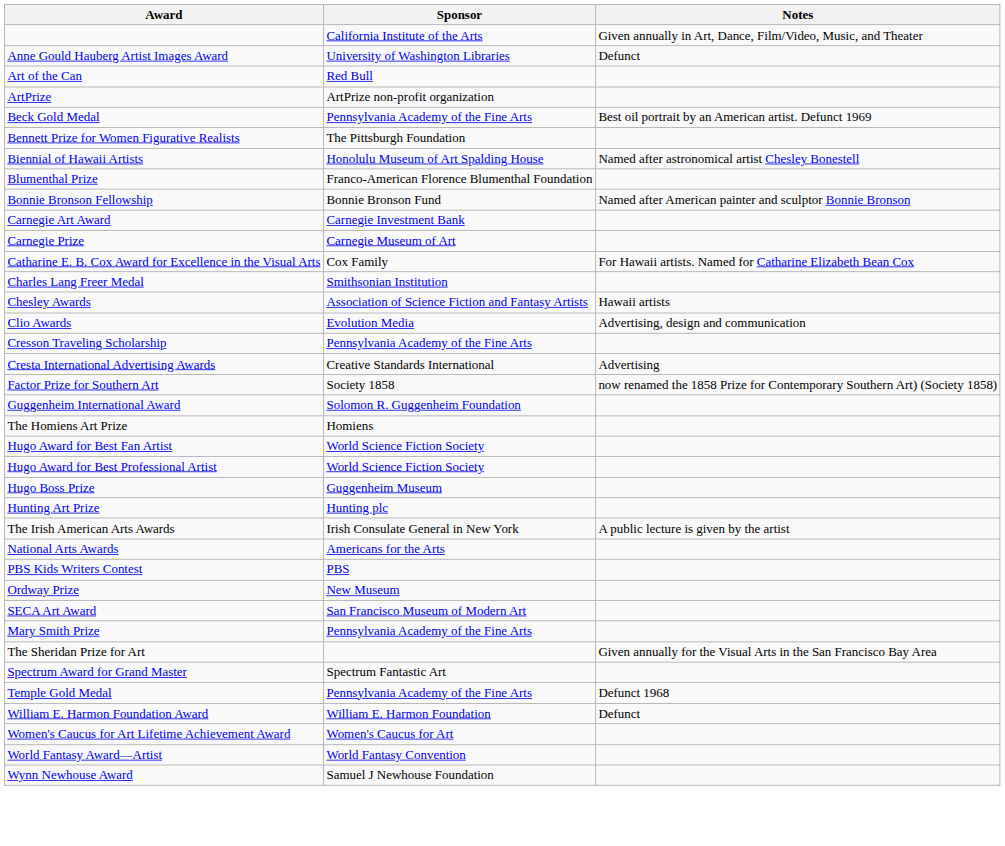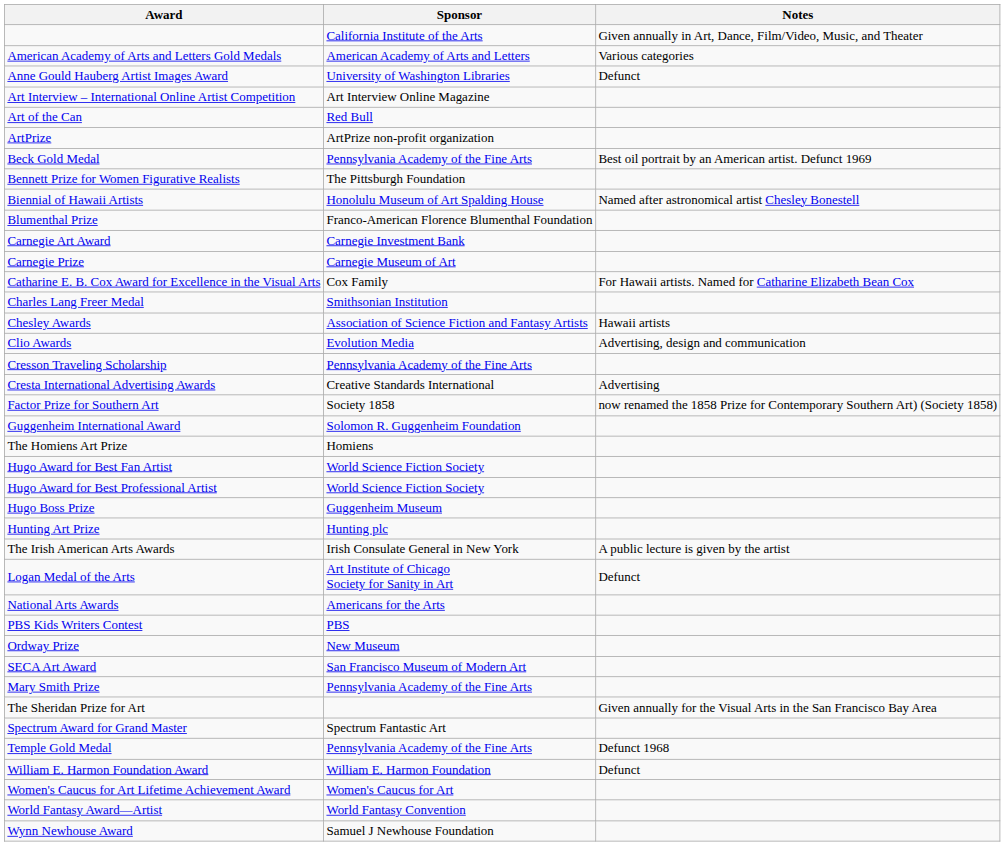 <table class="wikitable sortable">
 <tr>
 <th>Award</th>
 <th>Sponsor</th>
 <th>Notes</th>
 </tr>
 <tr>
 <td></td>
 <td><a href='#'>California Institute of the Arts</a></td>
 <td>Given annually in Art, Dance, Film/Video, Music, and Theater</td>
 </tr>
 <tr>
+<td><a href='#'>American Academy of Arts and Letters Gold Medals</a></td>
+<td><a href='#'>American Academy of Arts and Letters</a></td>
+<td>Various categories</td>
+</tr>
+<tr>
 <td><a href='#'>Anne Gould Hauberg Artist Images Award</a></td>
 <td><a href='#'>University of Washington Libraries</a></td>
 <td>Defunct</td>
+</tr>
+<tr>
+<td><a href='#'>Art Interview – International Online Artist Competition</a></td>
+<td>Art Interview Online Magazine</td>
+<td></td>
 </tr>
 <tr>
 <td><a href='#'>Art of the Can</a></td>
 <td><a href='#'>Red Bull</a></td>
 <td></td>
 </tr>
 <tr>
 <td><a href='#'>ArtPrize</a></td>
 <td>ArtPrize non-profit organization</td>
 <td></td>
 </tr>
 <tr>
 <td><a href='#'>Beck Gold Medal</a></td>
 <td><a href='#'>Pennsylvania Academy of the Fine Arts</a></td>
 <td>Best oil portrait by an American artist. Defunct 1969</td>
 </tr>
 <tr>
 <td><a href='#'>Bennett Prize for Women Figurative Realists</a></td>
 <td>The Pittsburgh Foundation</td>
 <td></td>
 </tr>
 <tr>
 <td><a href='#'>Biennial of Hawaii Artists</a></td>
 <td><a href='#'>Honolulu Museum of Art Spalding House</a></td>
 <td>Named after astronomical artist <a href='#'>Chesley Bonestell</a></td>
 </tr>
 <tr>
 <td><a href='#'>Blumenthal Prize</a></td>
 <td>Franco-American Florence Blumenthal Foundation</td>
 <td></td>
-</tr>
-<tr>
-<td><a href='#'>Bonnie Bronson Fellowship</a></td>
-<td>Bonnie Bronson Fund</td>
-<td>Named after American painter and sculptor <a href='#'>Bonnie Bronson</a></td>
 </tr>
 <tr>
 <td><a href='#'>Carnegie Art Award</a></td>
 <td><a href='#'>Carnegie Investment Bank</a></td>
 <td></td>
 </tr>
 <tr>
 <td><a href='#'>Carnegie Prize</a></td>
 <td><a href='#'>Carnegie Museum of Art</a></td>
 <td></td>
 </tr>
 <tr>
 <td><a href='#'>Catharine E. B. Cox Award for Excellence in the Visual Arts</a></td>
 <td>Cox Family</td>
 <td>For Hawaii artists. Named for <a href='#'>Catharine Elizabeth Bean Cox</a></td>
 </tr>
 <tr>
 <td><a href='#'>Charles Lang Freer Medal</a></td>
 <td><a href='#'>Smithsonian Institution</a></td>
 <td></td>
 </tr>
 <tr>
 <td><a href='#'>Chesley Awards</a></td>
 <td><a href='#'>Association of Science Fiction and Fantasy Artists</a></td>
 <td>Hawaii artists</td>
 </tr>
 <tr>
 <td><a href='#'>Clio Awards</a></td>
 <td><a href='#'>Evolution Media</a></td>
 <td>Advertising, design and communication</td>
 </tr>
 <tr>
 <td><a href='#'>Cresson Traveling Scholarship</a></td>
 <td><a href='#'>Pennsylvania Academy of the Fine Arts</a></td>
 <td></td>
 </tr>
 <tr>
 <td><a href='#'>Cresta International Advertising Awards</a></td>
 <td>Creative Standards International</td>
 <td>Advertising</td>
 </tr>
 <tr>
 <td><a href='#'>Factor Prize for Southern Art</a></td>
 <td>Society 1858</td>
 <td>now renamed the 1858 Prize for Contemporary Southern Art) (Society 1858)</td>
 </tr>
 <tr>
 <td><a href='#'>Guggenheim International Award</a></td>
 <td><a href='#'>Solomon R. Guggenheim Foundation</a></td>
 <td></td>
 </tr>
 <tr>
 <td>The Homiens Art Prize</td>
 <td>Homiens</td>
 <td></td>
 </tr>
 <tr>
 <td><a href='#'>Hugo Award for Best Fan Artist</a></td>
 <td><a href='#'>World Science Fiction Society</a></td>
 <td></td>
 </tr>
 <tr>
 <td><a href='#'>Hugo Award for Best Professional Artist</a></td>
 <td><a href='#'>World Science Fiction Society</a></td>
 <td></td>
 </tr>
 <tr>
 <td><a href='#'>Hugo Boss Prize</a></td>
 <td><a href='#'>Guggenheim Museum</a></td>
 <td></td>
 </tr>
 <tr>
 <td><a href='#'>Hunting Art Prize</a></td>
 <td><a href='#'>Hunting plc</a></td>
 <td></td>
 </tr>
 <tr>
 <td>The Irish American Arts Awards</td>
 <td>Irish Consulate General in New York</td>
 <td>A public lecture is given by the artist</td>
 </tr>
 <tr>
+<td><a href='#'>Logan Medal of the Arts</a></td>
+<td><a href='#'>Art Institute of Chicago</a> <br> <a href='#'>Society for Sanity in Art</a></td>
+<td>Defunct</td>
+</tr>
+<tr>
 <td><a href='#'>National Arts Awards</a></td>
 <td><a href='#'>Americans for the Arts</a></td>
 <td></td>
 </tr>
 <tr>
 <td><a href='#'>PBS Kids Writers Contest</a></td>
 <td><a href='#'>PBS</a></td>
 <td></td>
 </tr>
 <tr>
 <td><a href='#'>Ordway Prize</a></td>
 <td><a href='#'>New Museum</a></td>
 <td></td>
 </tr>
 <tr>
 <td><a href='#'>SECA Art Award</a></td>
 <td><a href='#'>San Francisco Museum of Modern Art </a></td>
 <td></td>
 </tr>
 <tr>
 <td><a href='#'>Mary Smith Prize</a></td>
 <td><a href='#'>Pennsylvania Academy of the Fine Arts</a></td>
 <td></td>
 </tr>
 <tr>
 <td>The Sheridan Prize for Art</td>
 <td></td>
 <td>Given annually for the Visual Arts in the San Francisco Bay Area</td>
 </tr>
 <tr>
 <td><a href='#'>Spectrum Award for Grand Master</a></td>
 <td>Spectrum Fantastic Art</td>
 <td></td>
 </tr>
 <tr>
 <td><a href='#'>Temple Gold Medal</a></td>
 <td><a href='#'>Pennsylvania Academy of the Fine Arts</a></td>
 <td>Defunct 1968</td>
 </tr>
 <tr>
 <td><a href='#'>William E. Harmon Foundation Award</a></td>
 <td><a href='#'>William E. Harmon Foundation</a></td>
 <td>Defunct</td>
 </tr>
 <tr>
 <td><a href='#'>Women's Caucus for Art Lifetime Achievement Award</a></td>
 <td><a href='#'>Women's Caucus for Art</a></td>
 </tr>
 <tr>
 <td><a href='#'>World Fantasy Award—Artist</a></td>
 <td><a href='#'>World Fantasy Convention</a></td>
 <td></td>
 </tr>
 <tr>
 <td><a href='#'>Wynn Newhouse Award</a></td>
 <td>Samuel J Newhouse Foundation</td>
 <td></td>
 </tr>
 </table>
